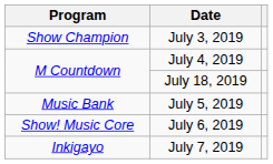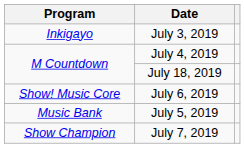 <table class="wikitable sortable" style="text-align:center;">
 <tr>
 <th width="160">Program</th>
 <th width="120">Date</th>
 <th class="unsortable"></th>
 </tr>
 <tr>
-<td><em><a href='#'>Show Champion</a></em></td>
+<td><em><a href='#'>Inkigayo</a></em></td>
 <td>July 3, 2019</td>
 <td></td>
 </tr>
 <tr>
 <td rowspan="2"><em><a href='#'>M Countdown</a></em></td>
 <td>July 4, 2019</td>
 <td></td>
 </tr>
 <tr>
 <td>July 18, 2019</td>
 <td></td>
 </tr>
 <tr>
+<td><em><a href='#'>Show! Music Core</a></em></td>
+<td>July 6, 2019</td>
+<td></td>
+</tr>
+<tr>
 <td><em><a href='#'>Music Bank</a></em></td>
 <td>July 5, 2019</td>
 <td></td>
 </tr>
 <tr>
-<td><em><a href='#'>Show! Music Core</a></em></td>
-<td>July 6, 2019</td>
-<td></td>
-</tr>
-<tr>
-<td><em><a href='#'>Inkigayo</a></em></td>
+<td><em><a href='#'>Show Champion</a></em></td>
 <td>July 7, 2019</td>
 <td></td>
 </tr>
 </table>
